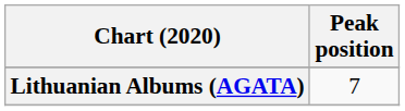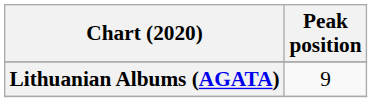 <table class="wikitable sortable plainrowheaders" style="text-align:center">
 <tr>
 <th scope="col">Chart (2020)</th>
 <th scope="col">Peak<br>position</th>
 </tr>
 <tr>
 </tr>
 <tr>
 </tr>
 <tr>
 </tr>
 <tr>
 </tr>
 <tr>
 </tr>
 <tr>
 </tr>
 <tr>
 </tr>
 <tr>
 </tr>
 <tr>
 </tr>
 <tr>
 </tr>
 <tr>
 </tr>
 <tr>
 </tr>
 <tr>
 <th scope="row">Lithuanian Albums (<a href='#'>AGATA</a>)</th>
-<td>7</td>
+<td>9</td>
 </tr>
 <tr>
 </tr>
 <tr>
 </tr>
 <tr>
 </tr>
 <tr>
 </tr>
 <tr>
 </tr>
 <tr>
 </tr>
 <tr>
 </tr>
 </table>
